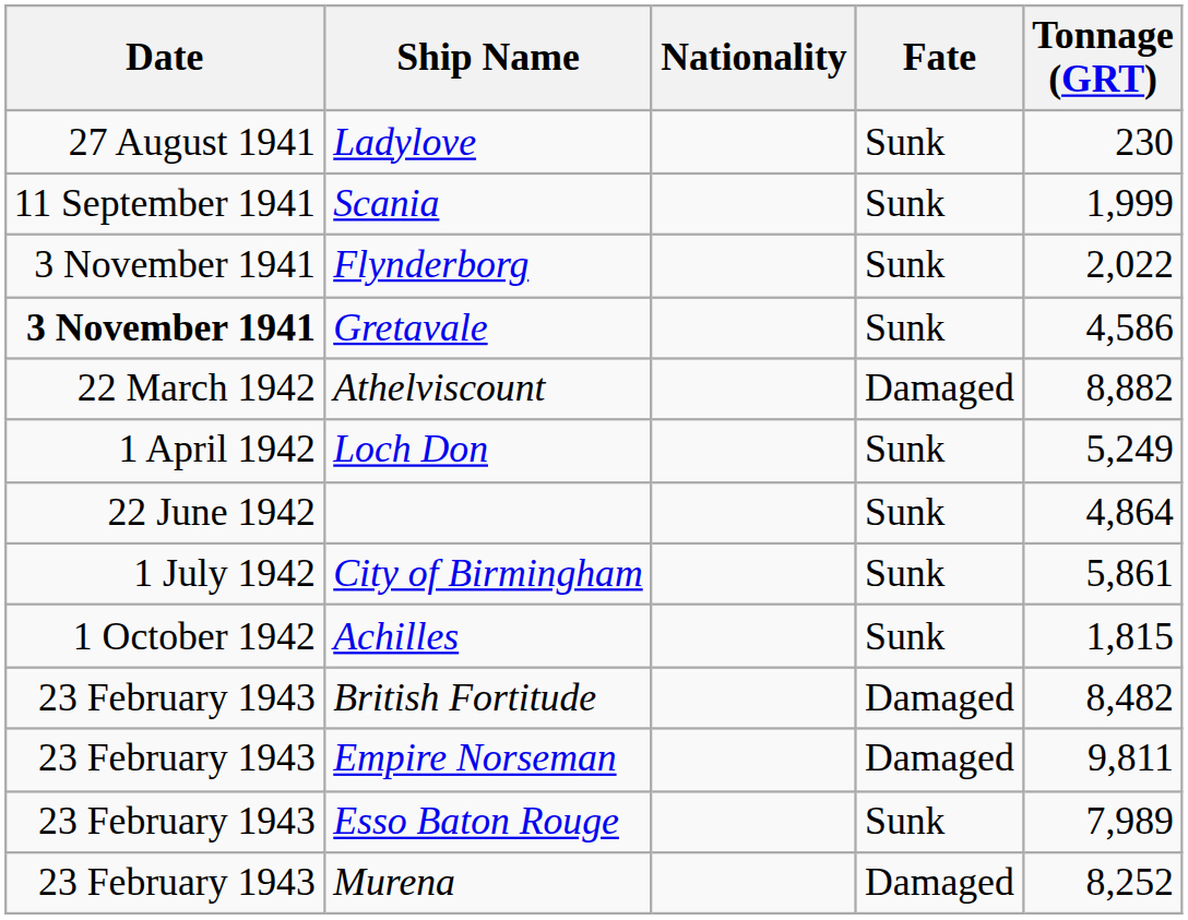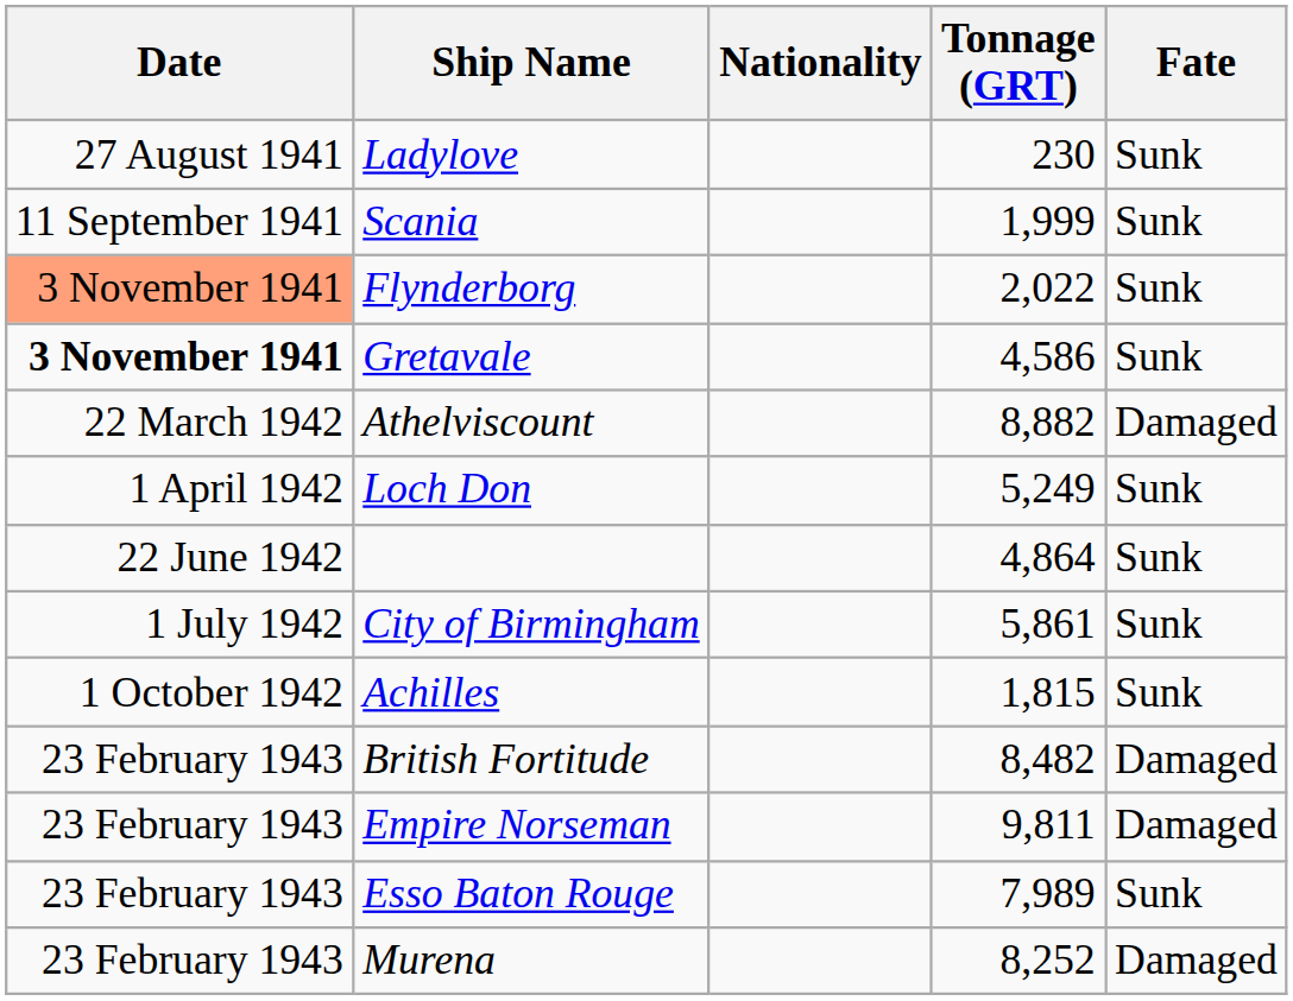 <table class="wikitable sortable" style="margin: 1em auto 1em auto;" style="margin: 1em auto 1em auto;">
 <tr>
 <th>Date</th>
 <th>Ship Name</th>
 <th>Nationality</th>
+<th>Tonnage <br>(<a href='#'>GRT</a>)</th>
 <th>Fate</th>
-<th>Tonnage <br>(<a href='#'>GRT</a>)</th>
 </tr>
 <tr>
 <td align="right">27 August 1941</td>
 <td align="left"><a href='#'><em>Ladylove</em></a></td>
 <td align="left"></td>
+<td align="right">230</td>
 <td align="left">Sunk</td>
-<td align="right">230</td>
 </tr>
 <tr>
 <td align="right">11 September 1941</td>
 <td align="left"><a href='#'><em>Scania</em></a></td>
 <td align="left"></td>
+<td align="right">1,999</td>
 <td align="left">Sunk</td>
-<td align="right">1,999</td>
 </tr>
 <tr>
-<td align="right">3 November 1941</td>
+<td align="right" style="background: lightsalmon;">3 November 1941</td>
 <td align="left"><a href='#'><em>Flynderborg</em></a></td>
 <td align="left"></td>
+<td align="right">2,022</td>
 <td align="left">Sunk</td>
-<td align="right">2,022</td>
 </tr>
 <tr>
 <td align="right"><strong>3 November 1941</strong></td>
 <td align="left"><a href='#'><em>Gretavale</em></a></td>
 <td align="left"></td>
+<td align="right">4,586</td>
 <td align="left">Sunk</td>
-<td align="right">4,586</td>
 </tr>
 <tr>
 <td align="right">22 March 1942</td>
 <td align="left"><em>Athelviscount</em></td>
 <td align="left"></td>
+<td align="right">8,882</td>
 <td align="left">Damaged</td>
-<td align="right">8,882</td>
 </tr>
 <tr>
 <td align="right">1 April 1942</td>
 <td align="left"><a href='#'><em>Loch Don</em></a></td>
 <td align="left"></td>
+<td align="right">5,249</td>
 <td align="left">Sunk</td>
-<td align="right">5,249</td>
 </tr>
 <tr>
 <td align="right">22 June 1942</td>
 <td align="left"></td>
 <td align="left"></td>
+<td align="right">4,864</td>
 <td align="left">Sunk</td>
-<td align="right">4,864</td>
 </tr>
 <tr>
 <td align="right">1 July 1942</td>
 <td align="left"><a href='#'><em>City of Birmingham</em></a></td>
 <td align="left"></td>
+<td align="right">5,861</td>
 <td align="left">Sunk</td>
-<td align="right">5,861</td>
 </tr>
 <tr>
 <td align="right">1 October 1942</td>
 <td align="left"><a href='#'><em>Achilles</em></a></td>
 <td align="left"></td>
+<td align="right">1,815</td>
 <td align="left">Sunk</td>
-<td align="right">1,815</td>
 </tr>
 <tr>
 <td align="right">23 February 1943</td>
 <td align="left"><em>British Fortitude</em></td>
 <td align="left"></td>
+<td align="right">8,482</td>
 <td align="left">Damaged</td>
-<td align="right">8,482</td>
 </tr>
 <tr>
 <td align="right">23 February 1943</td>
 <td align="left"><a href='#'><em>Empire Norseman</em></a></td>
 <td align="left"></td>
+<td align="right">9,811</td>
 <td align="left">Damaged</td>
-<td align="right">9,811</td>
 </tr>
 <tr>
 <td align="right">23 February 1943</td>
 <td align="left"><a href='#'><em>Esso Baton Rouge</em></a></td>
 <td align="left"></td>
+<td align="right">7,989</td>
 <td align="left">Sunk</td>
-<td align="right">7,989</td>
 </tr>
 <tr>
 <td align="right">23 February 1943</td>
 <td align="left"><em>Murena</em></td>
 <td align="left"></td>
+<td align="right">8,252</td>
 <td align="left">Damaged</td>
-<td align="right">8,252</td>
 </tr>
 </table>
